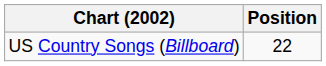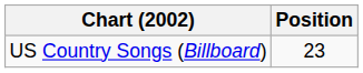 <table class="wikitable sortable">
 <tr>
 <th scope="col">Chart (2002)</th>
 <th scope="col">Position</th>
 </tr>
 <tr>
 <td>US <a href='#'>Country Songs</a> (<em><a href='#'>Billboard</a></em>)</td>
-<td align="center">22</td>
+<td align="center">23</td>
 </tr>
 </table>
